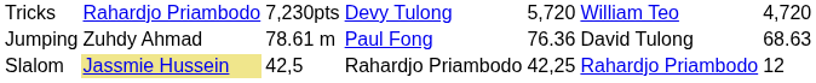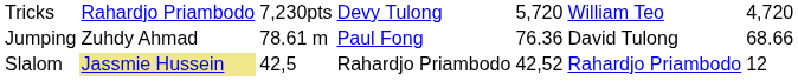 <table>
 <tr>
 <td>Tricks</td>
 <td> <a href='#'>Rahardjo Priambodo</a></td>
 <td>7,230pts</td>
 <td> <a href='#'>Devy Tulong</a></td>
 <td>5,720</td>
 <td> <a href='#'>William Teo</a></td>
 <td>4,720</td>
 </tr>
 <tr>
 <td>Jumping</td>
 <td> Zuhdy Ahmad</td>
 <td>78.61 m</td>
 <td> <a href='#'>Paul Fong</a></td>
 <td>76.36</td>
 <td> David Tulong</td>
-<td>68.63</td>
+<td>68.66</td>
 </tr>
 <tr>
 <td>Slalom</td>
 <td style="background: khaki;"> <a href='#'>Jassmie Hussein</a></td>
 <td>42,5</td>
 <td> Rahardjo Priambodo</td>
-<td>42,25</td>
+<td>42,52</td>
 <td> <a href='#'>Rahardjo Priambodo</a></td>
 <td>12</td>
 </tr>
 </table>
